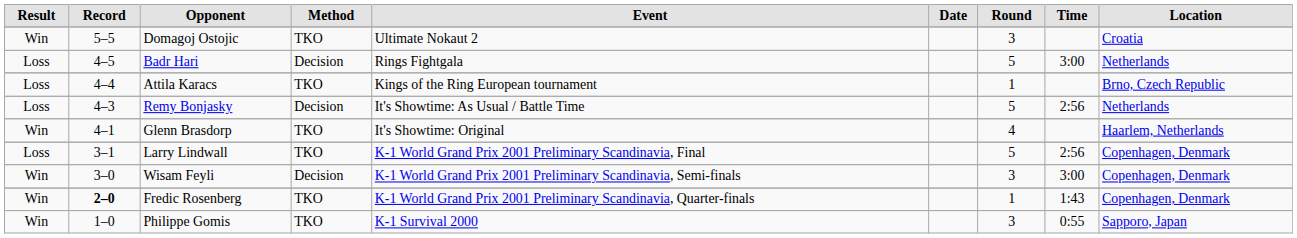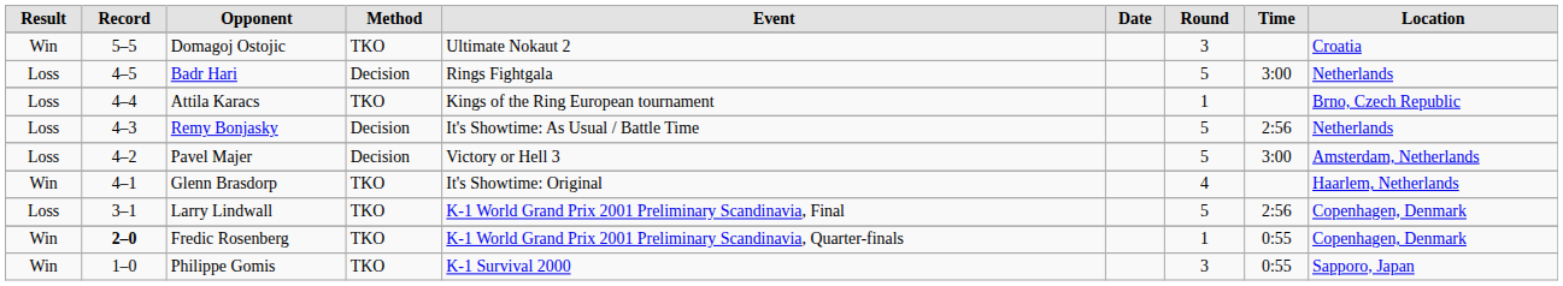 <table class="wikitable sortable" style="font-size: 85%; text-align: left; width:100%">
 <tr>
 <th style='border-style: none none solid solid; background: #e3e3e3'>Result</th>
 <th style='border-style: none none solid solid; background: #e3e3e3'>Record</th>
 <th style='border-style: none none solid solid; background: #e3e3e3'><strong>Opponent</strong></th>
 <th style='border-style: none none solid solid; background: #e3e3e3'><strong>Method</strong></th>
 <th style='border-style: none none solid solid; background: #e3e3e3'><strong>Event</strong></th>
 <th style='border-style: none none solid solid; background: #e3e3e3'><strong>Date</strong></th>
 <th style='border-style: none none solid solid; background: #e3e3e3'><strong>Round</strong></th>
 <th style='border-style: none none solid solid; background: #e3e3e3'><strong>Time</strong></th>
 <th style='border-style: none none solid solid; background: #e3e3e3'><strong>Location</strong></th>
 </tr>
 <tr align=center>
 </tr>
 <tr>
 </tr>
 <tr align=center>
 <td>Win</td>
 <td align='center'>5–5</td>
 <td align='left'> Domagoj Ostojic</td>
 <td align='left'>TKO</td>
 <td align='left'>Ultimate Nokaut 2</td>
 <td align='left'></td>
 <td align='center'>3</td>
 <td align='center'></td>
 <td align='left'> <a href='#'>Croatia</a></td>
 </tr>
 <tr>
 </tr>
 <tr align=center>
 <td>Loss</td>
 <td align='center'>4–5</td>
 <td align='left'> <a href='#'>Badr Hari</a></td>
 <td align='left'>Decision</td>
 <td align='left'>Rings Fightgala</td>
 <td align='left'></td>
 <td align='center'>5</td>
 <td align='center'>3:00</td>
 <td align='left'> <a href='#'>Netherlands</a></td>
 </tr>
 <tr>
 </tr>
 <tr align=center>
 <td>Loss</td>
 <td align='center'>4–4</td>
 <td align='left'> Attila Karacs</td>
 <td align='left'>TKO</td>
 <td align='left'>Kings of the Ring European tournament</td>
 <td align='left'></td>
 <td align='center'>1</td>
 <td align='center'></td>
 <td align='left'> <a href='#'>Brno, Czech Republic</a></td>
 </tr>
 <tr>
 </tr>
 <tr align=center>
 <td>Loss</td>
 <td align='center'>4–3</td>
 <td align='left'> <a href='#'>Remy Bonjasky</a></td>
 <td align='left'>Decision</td>
 <td align='left'>It's Showtime: As Usual / Battle Time</td>
 <td align='left'></td>
 <td align='center'>5</td>
 <td align='center'>2:56</td>
 <td align='left'> <a href='#'>Netherlands</a></td>
 </tr>
 <tr>
 </tr>
+<tr align=center>
+<td>Loss</td>
+<td align='center'>4–2</td>
+<td align='left'> Pavel Majer</td>
+<td align='left'>Decision</td>
+<td align='left'>Victory or Hell 3</td>
+<td align='left'></td>
+<td align='center'>5</td>
+<td align='center'>3:00</td>
+<td align='left'> <a href='#'>Amsterdam, Netherlands</a></td>
+</tr>
 <tr>
 </tr>
 <tr align=center>
 <td>Win</td>
 <td align='center'>4–1</td>
 <td align='left'> Glenn Brasdorp</td>
 <td align='left'>TKO</td>
 <td align='left'>It's Showtime: Original</td>
 <td align='left'></td>
 <td align='center'>4</td>
 <td align='center'></td>
 <td align='left'> <a href='#'>Haarlem, Netherlands</a></td>
 </tr>
 <tr>
 </tr>
 <tr align=center>
 <td>Loss</td>
 <td align='center'>3–1</td>
 <td align='left'> Larry Lindwall</td>
 <td align='left'>TKO</td>
 <td align='left'><a href='#'>K-1 World Grand Prix 2001 Preliminary Scandinavia</a>, Final</td>
 <td align='left'></td>
 <td align='center'>5</td>
 <td align='center'>2:56</td>
 <td align='left'> <a href='#'>Copenhagen, Denmark</a></td>
 </tr>
 <tr>
 </tr>
-<tr align=center>
-<td>Win</td>
-<td align='center'>3–0</td>
-<td align='left'> Wisam Feyli</td>
-<td align='left'>Decision</td>
-<td align='left'><a href='#'>K-1 World Grand Prix 2001 Preliminary Scandinavia</a>, Semi-finals</td>
-<td align='left'></td>
-<td align='center'>3</td>
-<td align='center'>3:00</td>
-<td align='left'> <a href='#'>Copenhagen, Denmark</a></td>
-</tr>
 <tr>
 </tr>
 <tr align=center>
 <td>Win</td>
 <td align='center'><strong>2–0</strong></td>
 <td align='left'> Fredic Rosenberg</td>
 <td align='left'>TKO</td>
 <td align='left'><a href='#'>K-1 World Grand Prix 2001 Preliminary Scandinavia</a>, Quarter-finals</td>
 <td align='left'></td>
 <td align='center'>1</td>
-<td align='center'>1:43</td>
+<td align='center'>0:55</td>
 <td align='left'> <a href='#'>Copenhagen, Denmark</a></td>
 </tr>
 <tr>
 </tr>
 <tr align=center>
 <td>Win</td>
 <td align='center'>1–0</td>
 <td align='left'> Philippe Gomis</td>
 <td align='left'>TKO</td>
 <td align='left'><a href='#'>K-1 Survival 2000</a></td>
 <td align='left'></td>
 <td align='center'>3</td>
 <td align='center'>0:55</td>
 <td align='left'> <a href='#'>Sapporo, Japan</a></td>
 </tr>
 </table>
